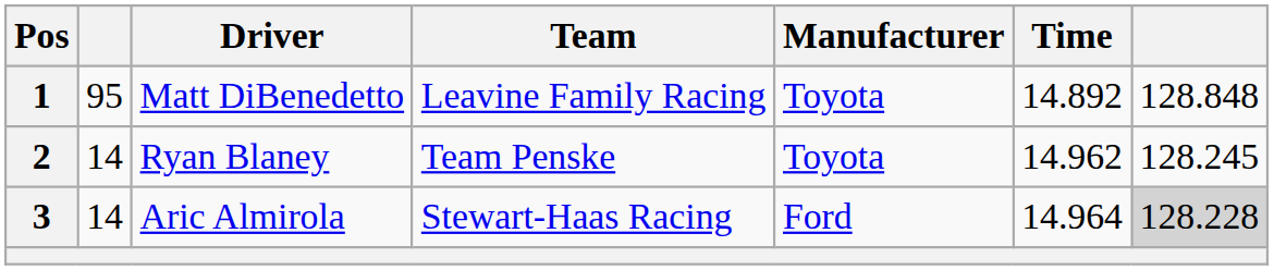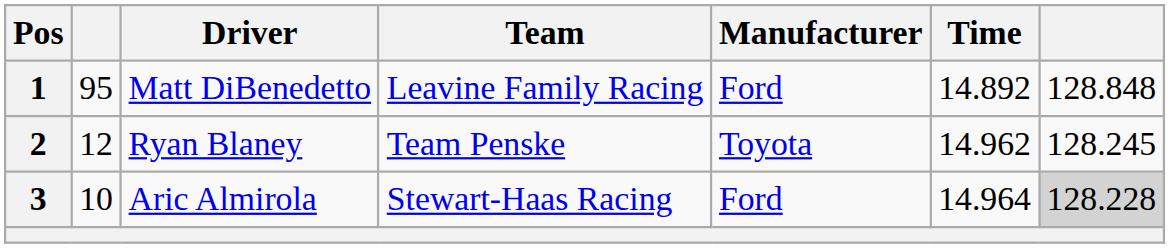 <table class="wikitable" style="font-size:95%">
 <tr>
 <th>Pos</th>
 <th></th>
 <th>Driver</th>
 <th>Team</th>
 <th>Manufacturer</th>
 <th>Time</th>
 <th></th>
 </tr>
 <tr>
 <th>1</th>
 <td>95</td>
 <td><a href='#'>Matt DiBenedetto</a></td>
 <td><a href='#'>Leavine Family Racing</a></td>
-<td><a href='#'>Toyota</a></td>
+<td><a href='#'>Ford</a></td>
 <td>14.892</td>
 <td>128.848</td>
 </tr>
 <tr>
 <th>2</th>
-<td>14</td>
+<td>12</td>
 <td><a href='#'>Ryan Blaney</a></td>
 <td><a href='#'>Team Penske</a></td>
 <td><a href='#'>Toyota</a></td>
 <td>14.962</td>
 <td>128.245</td>
 </tr>
 <tr>
 <th>3</th>
-<td>14</td>
+<td>10</td>
 <td><a href='#'>Aric Almirola</a></td>
 <td><a href='#'>Stewart-Haas Racing</a></td>
 <td><a href='#'>Ford</a></td>
 <td>14.964</td>
 <td style="background: lightgrey;">128.228</td>
 </tr>
 <tr>
 <th colspan="7"></th>
 </tr>
 </table>
